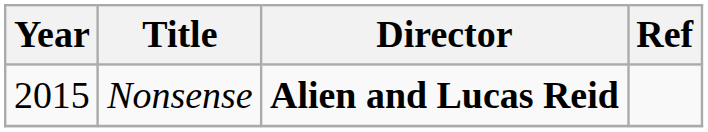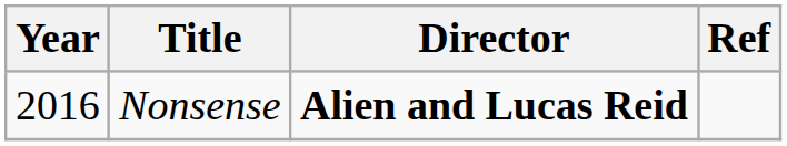 <table class="wikitable">
 <tr>
 <th>Year</th>
 <th>Title</th>
 <th>Director</th>
 <th>Ref</th>
 </tr>
 <tr>
-<td>2015</td>
+<td>2016</td>
 <td><em>Nonsense</em></td>
 <td><strong>Alien and Lucas Reid</strong></td>
 <td></td>
 </tr>
 <tr>
 </tr>
 </table>
